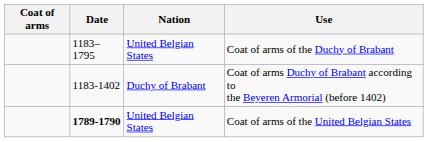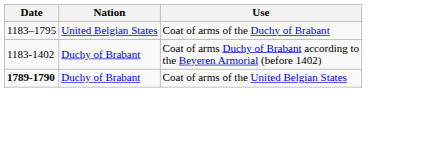 <table class="wikitable">
 <tr>
-<th>Coat of arms</th>
 <th>Date</th>
 <th>Nation</th>
 <th>Use</th>
 </tr>
 <tr>
-<td></td>
 <td>1183–1795</td>
 <td><a href='#'>United Belgian States</a></td>
 <td>Coat of arms of the <a href='#'>Duchy of Brabant</a></td>
 </tr>
 <tr>
-<td></td>
 <td>1183-1402</td>
 <td><a href='#'>Duchy of Brabant</a></td>
 <td>Coat of arms <a href='#'>Duchy of Brabant</a> according to<br>the <a href='#'>Beyeren Armorial</a> (before 1402)</td>
 </tr>
 <tr>
-<td></td>
 <td><strong>1789-1790</strong></td>
-<td><a href='#'>United Belgian States</a></td>
+<td><a href='#'>Duchy of Brabant</a></td>
 <td>Coat of arms of the <a href='#'>United Belgian States</a></td>
 </tr>
 </table>
